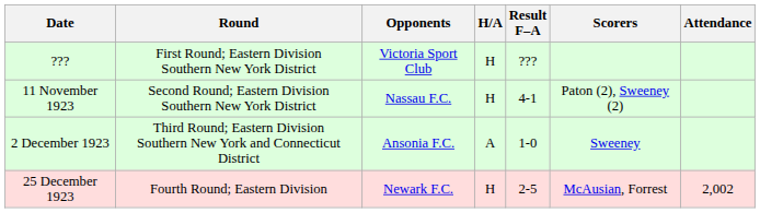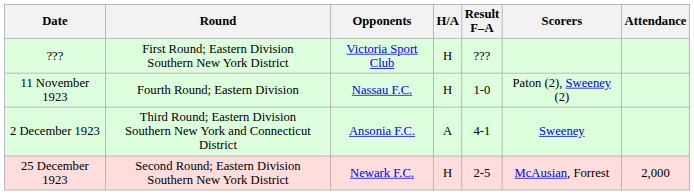 <table class="wikitable" style="text-align:center">
 <tr>
 <th>Date</th>
 <th>Round</th>
 <th>Opponents</th>
 <th>H/A</th>
 <th>Result<br>F–A</th>
 <th>Scorers</th>
 <th>Attendance</th>
 </tr>
 <tr bgcolor="#ddffdd">
 <td>???</td>
 <td>First Round; Eastern Division<br>Southern New York District</td>
 <td><a href='#'>Victoria Sport Club</a></td>
 <td>H</td>
 <td>???</td>
 <td></td>
 <td></td>
 </tr>
 <tr bgcolor="#ddffdd">
 <td>11 November 1923</td>
-<td>Second Round; Eastern Division<br>Southern New York District</td>
+<td>Fourth Round; Eastern Division</td>
 <td><a href='#'>Nassau F.C.</a></td>
 <td>H</td>
-<td>4-1</td>
+<td>1-0</td>
 <td>Paton (2), <a href='#'>Sweeney</a> (2)</td>
 <td></td>
 </tr>
 <tr bgcolor="#ddffdd">
 <td>2 December 1923</td>
 <td>Third Round; Eastern Division<br>Southern New York and Connecticut District</td>
 <td><a href='#'>Ansonia F.C.</a></td>
 <td>A</td>
-<td>1-0</td>
+<td>4-1</td>
 <td><a href='#'>Sweeney</a></td>
 <td></td>
 </tr>
 <tr bgcolor="#ffdddd">
 <td>25 December 1923</td>
-<td>Fourth Round; Eastern Division</td>
+<td>Second Round; Eastern Division<br>Southern New York District</td>
 <td><a href='#'>Newark F.C.</a></td>
 <td>H</td>
 <td>2-5</td>
 <td><a href='#'>McAusian</a>, Forrest</td>
-<td>2,002</td>
+<td>2,000</td>
 </tr>
 </table>
